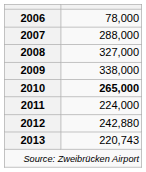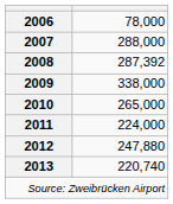 <table class="wikitable" style="text-align: right; width:200px;" align="center">
 <tr>
 <th style="width:75px"></th>
 <th></th>
 </tr>
 <tr>
 <th>2006</th>
 <td>78,000</td>
 </tr>
 <tr>
 <th>2007</th>
 <td> 288,000</td>
 </tr>
 <tr>
 <th>2008</th>
-<td> 327,000</td>
+<td> 287,392</td>
 </tr>
 <tr>
 <th>2009</th>
 <td> 338,000</td>
 </tr>
 <tr>
 <th>2010</th>
-<td><strong> 265,000</strong></td>
+<td> 265,000</td>
 </tr>
 <tr>
 <th>2011</th>
 <td> 224,000</td>
 </tr>
 <tr>
 <th>2012</th>
-<td> 242,880</td>
+<td> 247,880</td>
 </tr>
 <tr>
 <th>2013</th>
-<td> 220,743</td>
+<td> 220,740</td>
 </tr>
 <tr>
 <td colspan=5 align="right"><small><em>Source: Zweibrücken Airport</em></small></td>
 </tr>
 </table>
